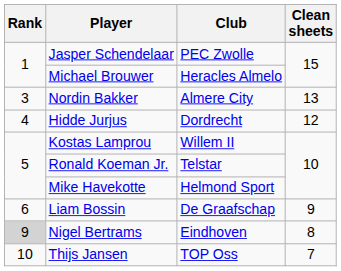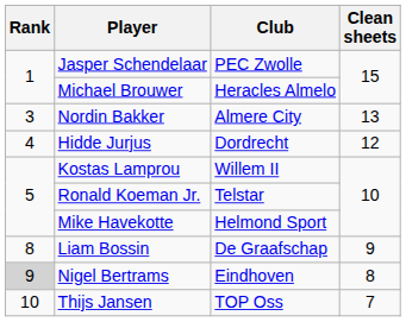 <table class="wikitable" style="text-align:center">
 <tr>
 <th>Rank</th>
 <th>Player</th>
 <th>Club</th>
 <th>Clean<br>sheets</th>
 </tr>
 <tr>
 <td rowspan="2">1</td>
 <td align="left"> <a href='#'>Jasper Schendelaar</a></td>
 <td align="left"><a href='#'>PEC Zwolle</a></td>
 <td rowspan="2">15</td>
 </tr>
 <tr>
 <td align="left"> <a href='#'>Michael Brouwer</a></td>
 <td align="left"><a href='#'>Heracles Almelo</a></td>
 </tr>
 <tr>
 <td>3</td>
 <td align="left"> <a href='#'>Nordin Bakker</a></td>
 <td align="left"><a href='#'>Almere City</a></td>
 <td>13</td>
 </tr>
 <tr>
 <td>4</td>
 <td align="left"> <a href='#'>Hidde Jurjus</a></td>
 <td align="left"><a href='#'>Dordrecht</a></td>
 <td>12</td>
 </tr>
 <tr>
 <td rowspan="3">5</td>
 <td align="left"> <a href='#'>Kostas Lamprou</a></td>
 <td align="left"><a href='#'>Willem II</a></td>
 <td rowspan="3">10</td>
 </tr>
 <tr>
 <td align="left"> <a href='#'>Ronald Koeman Jr.</a></td>
 <td align="left"><a href='#'>Telstar</a></td>
 </tr>
 <tr>
 <td align="left"> <a href='#'>Mike Havekotte</a></td>
 <td align="left"><a href='#'>Helmond Sport</a></td>
 </tr>
 <tr>
-<td>6</td>
+<td>8</td>
 <td align="left"> <a href='#'>Liam Bossin</a></td>
 <td align="left"><a href='#'>De Graafschap</a></td>
 <td>9</td>
 </tr>
 <tr>
 <td style="background: lightgrey;">9</td>
 <td align="left"> <a href='#'>Nigel Bertrams</a></td>
 <td align="left"><a href='#'>Eindhoven</a></td>
 <td>8</td>
 </tr>
 <tr>
 <td>10</td>
 <td align="left"> <a href='#'>Thijs Jansen</a></td>
 <td align="left"><a href='#'>TOP Oss</a></td>
 <td>7</td>
 </tr>
 </table>
